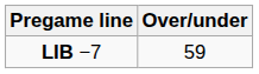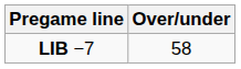 <table class="wikitable">
 <tr align="center">
 <th style=>Pregame line</th>
 <th style=>Over/under</th>
 </tr>
 <tr align="center">
 <td><strong>LIB</strong> −7</td>
-<td>59</td>
+<td>58</td>
 </tr>
 </table>
